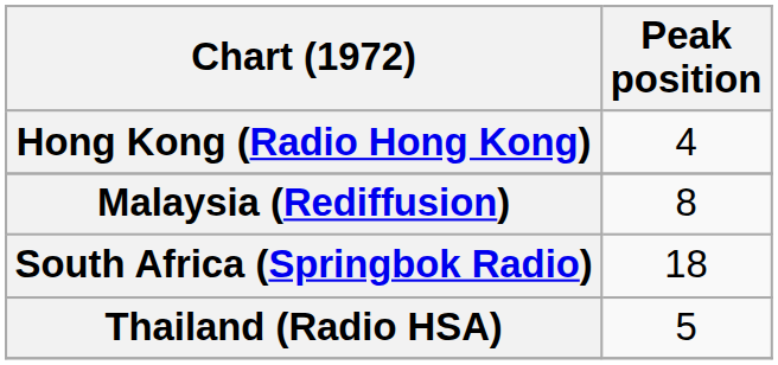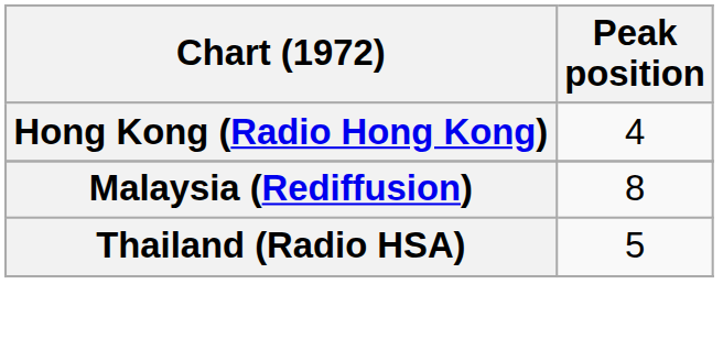 <table class="wikitable sortable plainrowheaders" style="text-align:center">
 <tr>
 <th>Chart (1972)</th>
 <th>Peak<br>position</th>
 </tr>
 <tr>
 <th scope="row">Hong Kong (<a href='#'>Radio Hong Kong</a>)</th>
 <td>4</td>
 </tr>
 <tr>
 </tr>
 <tr>
 <th scope="row">Malaysia (<a href='#'>Rediffusion</a>)</th>
 <td>8</td>
 </tr>
 <tr>
-<th scope="row">South Africa (<a href='#'>Springbok Radio</a>)</th>
-<td>18</td>
-</tr>
-<tr>
 <th scope="row">Thailand (Radio HSA)</th>
 <td>5</td>
 </tr>
 <tr>
 </tr>
 </table>
